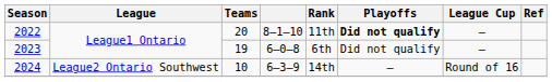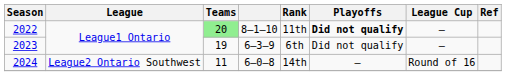 <table class="wikitable" style="text-align: center;">
 <tr>
 <th>Season</th>
 <th>League</th>
 <th>Teams</th>
 <th></th>
 <th>Rank</th>
 <th>Playoffs</th>
 <th>League Cup</th>
 <th>Ref</th>
 </tr>
 <tr>
 <td><a href='#'>2022</a></td>
 <td rowspan="2"><a href='#'>League1 Ontario</a></td>
-<td>20</td>
+<td style="background: lightgreen;">20</td>
 <td>8–1–10</td>
 <td>11th</td>
 <td><strong>Did not qualify</strong></td>
 <td>–</td>
 <td></td>
 </tr>
 <tr>
 <td><a href='#'>2023</a></td>
 <td>19</td>
-<td>6–0–8</td>
+<td>6–3–9</td>
 <td>6th</td>
 <td>Did not qualify</td>
 <td>–</td>
 <td></td>
 </tr>
 <tr>
 <td><a href='#'>2024</a></td>
 <td><a href='#'>League2 Ontario</a> Southwest</td>
-<td>10</td>
-<td>6–3–9</td>
+<td>11</td>
+<td>6–0–8</td>
 <td>14th</td>
 <td>–</td>
 <td>Round of 16</td>
 <td></td>
 </tr>
 <tr>
 </tr>
 </table>
